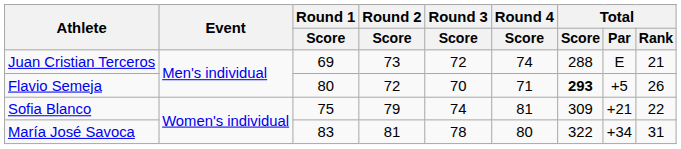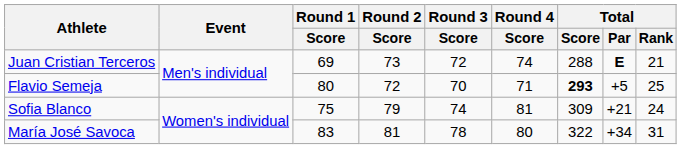 <table class=wikitable style=font-size:90%;text-align:center>
 <tr>
 <th rowspan=2>Athlete</th>
 <th rowspan=2>Event</th>
 <th>Round 1</th>
 <th>Round 2</th>
 <th>Round 3</th>
 <th>Round 4</th>
 <th colspan=3>Total</th>
 </tr>
 <tr style=font-size:95%>
 <th>Score</th>
 <th>Score</th>
 <th>Score</th>
 <th>Score</th>
 <th>Score</th>
 <th>Par</th>
 <th>Rank</th>
 </tr>
 <tr>
 <td align=left><a href='#'>Juan Cristian Terceros</a></td>
 <td align=left rowspan=2><a href='#'>Men's individual</a></td>
 <td>69</td>
 <td>73</td>
 <td>72</td>
 <td>74</td>
 <td>288</td>
-<td>E</td>
+<td><strong>E</strong></td>
 <td>21</td>
 </tr>
 <tr>
 <td align=left><a href='#'>Flavio Semeja</a></td>
 <td>80</td>
 <td>72</td>
 <td>70</td>
 <td>71</td>
 <td><strong>293</strong></td>
 <td>+5</td>
-<td>26</td>
+<td>25</td>
 </tr>
 <tr>
 <td align=left><a href='#'>Sofia Blanco</a></td>
 <td align=left rowspan=2><a href='#'>Women's individual</a></td>
 <td>75</td>
 <td>79</td>
 <td>74</td>
 <td>81</td>
 <td>309</td>
 <td>+21</td>
-<td>22</td>
+<td>24</td>
 </tr>
 <tr>
 <td align=left><a href='#'>María José Savoca</a></td>
 <td>83</td>
 <td>81</td>
 <td>78</td>
 <td>80</td>
 <td>322</td>
 <td>+34</td>
 <td>31</td>
 </tr>
 </table>
